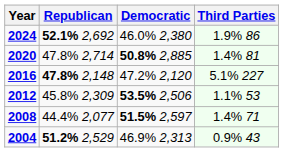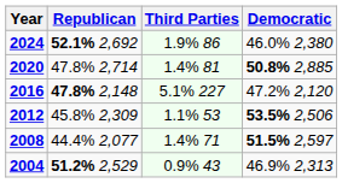 <table class="wikitable" style="float:right; font-size:95%;">
 <tr bgcolor=lightgrey>
 <th>Year</th>
 <th><a href='#'>Republican</a></th>
+<th><a href='#'>Third Parties</a></th>
 <th><a href='#'>Democratic</a></th>
-<th><a href='#'>Third Parties</a></th>
 </tr>
 <tr>
 <td style="text-align:center;" ><strong><a href='#'>2024</a></strong></td>
 <td style="text-align:center;" ><strong>52.1%</strong> <em>2,692</em></td>
+<td style="text-align:center; background:honeyDew;">1.9% <em>86</em></td>
 <td style="text-align:center;" >46.0% <em>2,380</em></td>
-<td style="text-align:center; background:honeyDew;">1.9% <em>86</em></td>
 </tr>
 <tr>
 <td style="text-align:center;" ><strong><a href='#'>2020</a></strong></td>
 <td style="text-align:center;" >47.8% <em>2,714</em></td>
+<td style="text-align:center; background:honeyDew;">1.4% <em>81</em></td>
 <td style="text-align:center;" ><strong>50.8%</strong> <em>2,885</em></td>
-<td style="text-align:center; background:honeyDew;">1.4% <em>81</em></td>
 </tr>
 <tr>
 <td style="text-align:center;" ><strong><a href='#'>2016</a></strong></td>
 <td style="text-align:center;" ><strong>47.8%</strong> <em>2,148</em></td>
+<td style="text-align:center; background:honeyDew;">5.1% <em>227</em></td>
 <td style="text-align:center;" >47.2% <em>2,120</em></td>
-<td style="text-align:center; background:honeyDew;">5.1% <em>227</em></td>
 </tr>
 <tr>
 <td style="text-align:center;" ><strong><a href='#'>2012</a></strong></td>
 <td style="text-align:center;" >45.8% <em>2,309</em></td>
+<td style="text-align:center; background:honeyDew;">1.1% <em>53</em></td>
 <td style="text-align:center;" ><strong>53.5%</strong> <em>2,506</em></td>
-<td style="text-align:center; background:honeyDew;">1.1% <em>53</em></td>
 </tr>
 <tr>
 <td style="text-align:center;" ><strong><a href='#'>2008</a></strong></td>
 <td style="text-align:center;" >44.4% <em>2,077</em></td>
+<td style="text-align:center; background:honeyDew;">1.4% <em>71</em></td>
 <td style="text-align:center;" ><strong>51.5%</strong> <em>2,597</em></td>
-<td style="text-align:center; background:honeyDew;">1.4% <em>71</em></td>
 </tr>
 <tr>
 <td style="text-align:center;" ><strong><a href='#'>2004</a></strong></td>
 <td style="text-align:center;" ><strong>51.2%</strong> <em>2,529</em></td>
+<td style="text-align:center; background:honeyDew;">0.9% <em>43</em></td>
 <td style="text-align:center;" >46.9% <em>2,313</em></td>
-<td style="text-align:center; background:honeyDew;">0.9% <em>43</em></td>
 </tr>
 </table>
